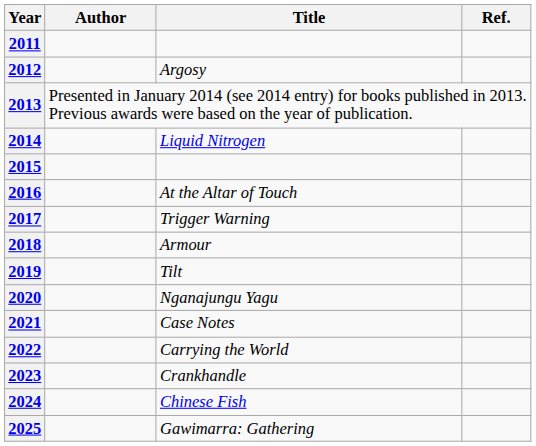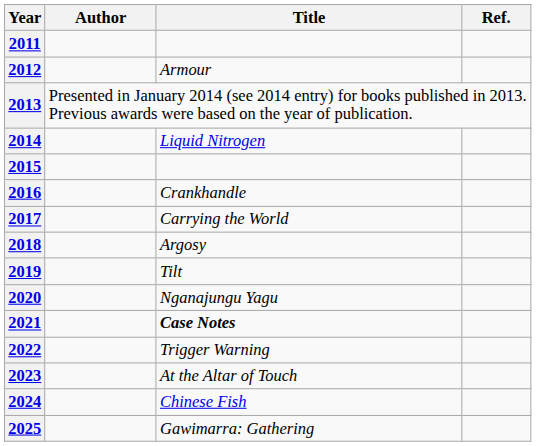 <table class="wikitable sortable mw-collapsible">
 <tr>
 <th>Year</th>
 <th>Author</th>
 <th>Title</th>
 <th>Ref.</th>
 </tr>
 <tr>
 <th><a href='#'>2011</a></th>
 <td></td>
 <td><em></em></td>
 <td></td>
 </tr>
 <tr>
 <th><a href='#'>2012</a></th>
 <td></td>
-<td><em>Argosy</em></td>
+<td><em>Armour</em></td>
 <td></td>
 </tr>
 <tr>
 <th><a href='#'>2013</a></th>
 <td colspan="3">Presented in January 2014 (see 2014 entry) for books published in 2013.<br>Previous awards were based on the year of publication.</td>
 </tr>
 <tr>
 <th><a href='#'>2014</a></th>
 <td></td>
 <td><em><a href='#'>Liquid Nitrogen</a></em></td>
 <td></td>
 </tr>
 <tr>
 <th><a href='#'>2015</a></th>
 <td></td>
 <td><em></em></td>
 <td></td>
 </tr>
 <tr>
 <th><a href='#'>2016</a></th>
 <td></td>
-<td><em>At the Altar of Touch</em></td>
+<td><em>Crankhandle</em></td>
 <td></td>
 </tr>
 <tr>
 <th><a href='#'>2017</a></th>
 <td></td>
-<td><em>Trigger Warning</em></td>
+<td><em>Carrying the World</em></td>
 <td></td>
 </tr>
 <tr>
 <th><a href='#'>2018</a></th>
 <td></td>
-<td><em>Armour</em></td>
+<td><em>Argosy</em></td>
 <td></td>
 </tr>
 <tr>
 <th><a href='#'>2019</a></th>
 <td></td>
 <td><em>Tilt</em></td>
 <td></td>
 </tr>
 <tr>
 <th><a href='#'>2020</a></th>
 <td></td>
 <td><em>Nganajungu Yagu</em></td>
 <td></td>
 </tr>
 <tr>
 <th><a href='#'>2021</a></th>
 <td></td>
-<td><em>Case Notes</em></td>
+<td><strong><em>Case Notes</em></strong></td>
 <td></td>
 </tr>
 <tr>
 <th><a href='#'>2022</a></th>
 <td></td>
-<td><em>Carrying the World</em></td>
+<td><em>Trigger Warning</em></td>
 <td></td>
 </tr>
 <tr>
 <th><a href='#'>2023</a></th>
 <td></td>
-<td><em>Crankhandle</em></td>
+<td><em>At the Altar of Touch</em></td>
 <td></td>
 </tr>
 <tr>
 <th><a href='#'>2024</a></th>
 <td></td>
 <td><em><a href='#'>Chinese Fish</a></em></td>
 <td></td>
 </tr>
 <tr>
 <th><a href='#'>2025</a></th>
 <td></td>
 <td><em>Gawimarra: Gathering</em></td>
 <td></td>
 </tr>
 </table>
